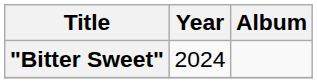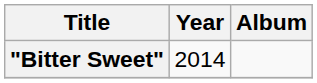 <table class="wikitable plainrowheaders" style="text-align:center;" border="1">
 <tr>
 <th scope="col">Title</th>
 <th scope="col">Year</th>
 <th scope="col">Album</th>
 </tr>
 <tr>
 <th scope="row">"Bitter Sweet"</th>
-<td>2024</td>
+<td>2014</td>
 <td></td>
 </tr>
 <tr>
 </tr>
 </table>
